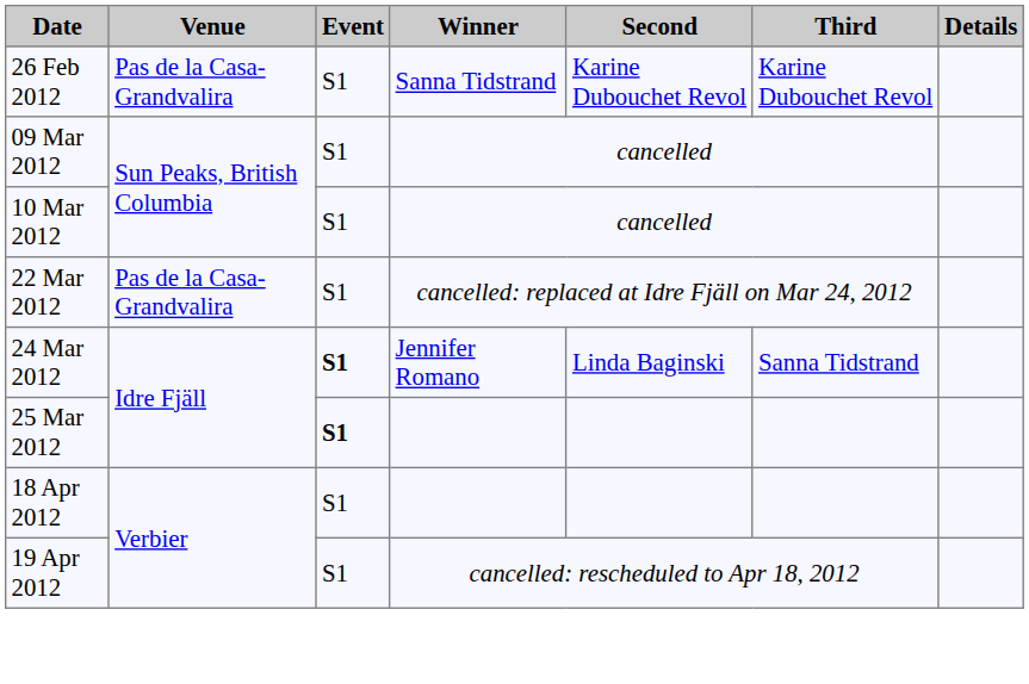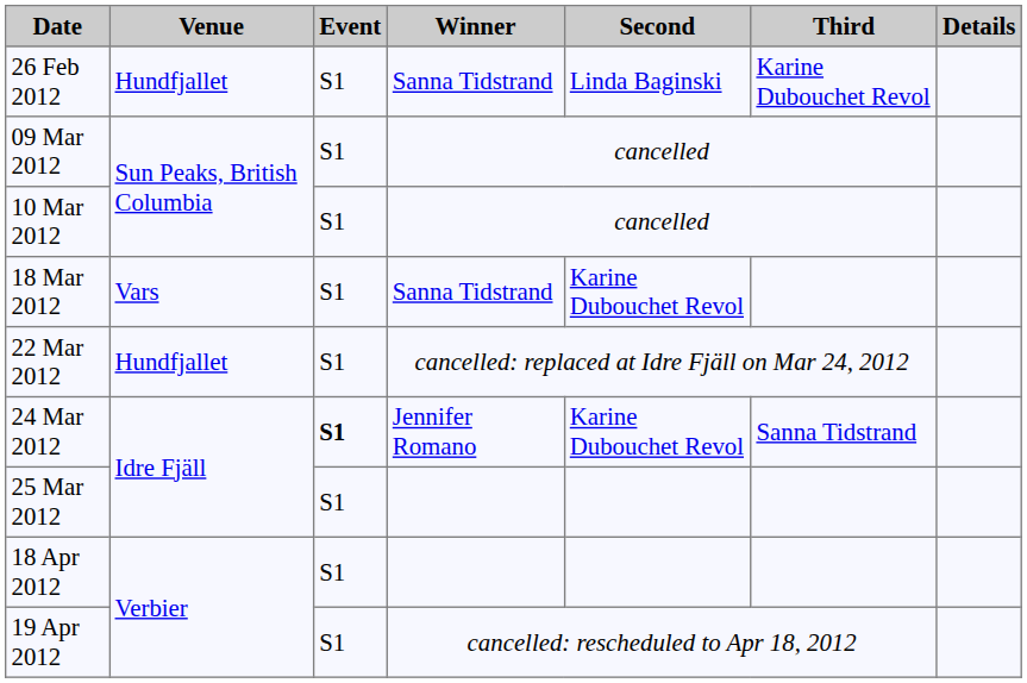 <table bgcolor="#f7f8ff" cellpadding="3" cellspacing="0" border="1" style="font-size: 95%; border: gray solid 1px; border-collapse: collapse;">
 <tr bgcolor="#CCCCCC">
 <td align="center" width="100"><strong>Date</strong></td>
 <td align="center" width="200"><strong>Venue</strong></td>
 <td align="center" width="15"><strong>Event</strong></td>
 <td align="center" width="175"><strong>Winner</strong></td>
 <td align="center" width="175"><strong>Second</strong></td>
 <td align="center" width="175"><strong>Third</strong></td>
 <td align="center" width="15"><strong>Details</strong></td>
 </tr>
 <tr align="left">
 <td>26 Feb 2012</td>
-<td> <a href='#'>Pas de la Casa-Grandvalira</a></td>
+<td> <a href='#'>Hundfjallet</a></td>
 <td>S1</td>
 <td> <a href='#'>Sanna Tidstrand</a></td>
-<td> <a href='#'>Karine Dubouchet Revol</a></td>
+<td> <a href='#'>Linda Baginski</a></td>
 <td> <a href='#'>Karine Dubouchet Revol</a></td>
 <td></td>
 </tr>
 <tr align="left">
 <td>09 Mar 2012</td>
 <td rowspan=2> <a href='#'>Sun Peaks, British Columbia</a></td>
 <td>S1</td>
 <td colspan="3" align="center"><em>cancelled</em></td>
 <td></td>
 </tr>
 <tr align="left">
 <td>10 Mar 2012</td>
 <td>S1</td>
 <td colspan="3" align="center"><em>cancelled</em></td>
 <td></td>
 </tr>
 <tr align="left">
+<td>18 Mar 2012</td>
+<td> <a href='#'>Vars</a></td>
+<td>S1</td>
+<td> <a href='#'>Sanna Tidstrand</a></td>
+<td> <a href='#'>Karine Dubouchet Revol</a></td>
+<td></td>
+<td></td>
+</tr>
+<tr align="left">
 <td>22 Mar 2012</td>
-<td> <a href='#'>Pas de la Casa-Grandvalira</a></td>
+<td> <a href='#'>Hundfjallet</a></td>
 <td>S1</td>
 <td colspan="3" align="center"><em>cancelled: replaced at Idre Fjäll on Mar 24, 2012</em></td>
 <td></td>
 </tr>
 <tr align="left">
 <td>24 Mar 2012</td>
 <td rowspan=2> <a href='#'>Idre Fjäll</a></td>
 <td><strong>S1</strong></td>
 <td> <a href='#'>Jennifer Romano</a></td>
-<td> <a href='#'>Linda Baginski</a></td>
+<td> <a href='#'>Karine Dubouchet Revol</a></td>
 <td> <a href='#'>Sanna Tidstrand</a></td>
 <td></td>
 </tr>
 <tr align="left">
 <td>25 Mar 2012</td>
-<td><strong>S1</strong></td>
+<td>S1</td>
 <td></td>
 <td></td>
 <td></td>
 <td></td>
 </tr>
 <tr align="left">
 <td>18 Apr 2012</td>
 <td rowspan=2> <a href='#'>Verbier</a></td>
 <td>S1</td>
 <td></td>
 <td></td>
 <td></td>
 <td></td>
 </tr>
 <tr align="left">
 <td>19 Apr 2012</td>
 <td>S1</td>
 <td colspan="3" align="center"><em>cancelled: rescheduled to Apr 18, 2012</em></td>
 <td></td>
 </tr>
 </table>
